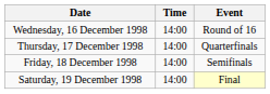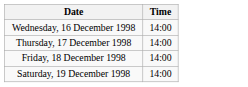 <table class = "wikitable" style="text-align:center;">
 <tr>
 <th width=220>Date</th>
 <th width=50>Time</th>
-<th width=100>Event</th>
 </tr>
 <tr>
 <td>Wednesday, 16 December 1998</td>
 <td>14:00</td>
-<td>Round of 16</td>
 </tr>
 <tr>
 <td>Thursday, 17 December 1998</td>
 <td>14:00</td>
-<td>Quarterfinals</td>
 </tr>
 <tr>
 <td>Friday, 18 December 1998</td>
 <td>14:00</td>
-<td>Semifinals</td>
 </tr>
 <tr>
 <td>Saturday, 19 December 1998</td>
 <td>14:00</td>
-<td bgcolor=ffffcc>Final</td>
 </tr>
 </table>
